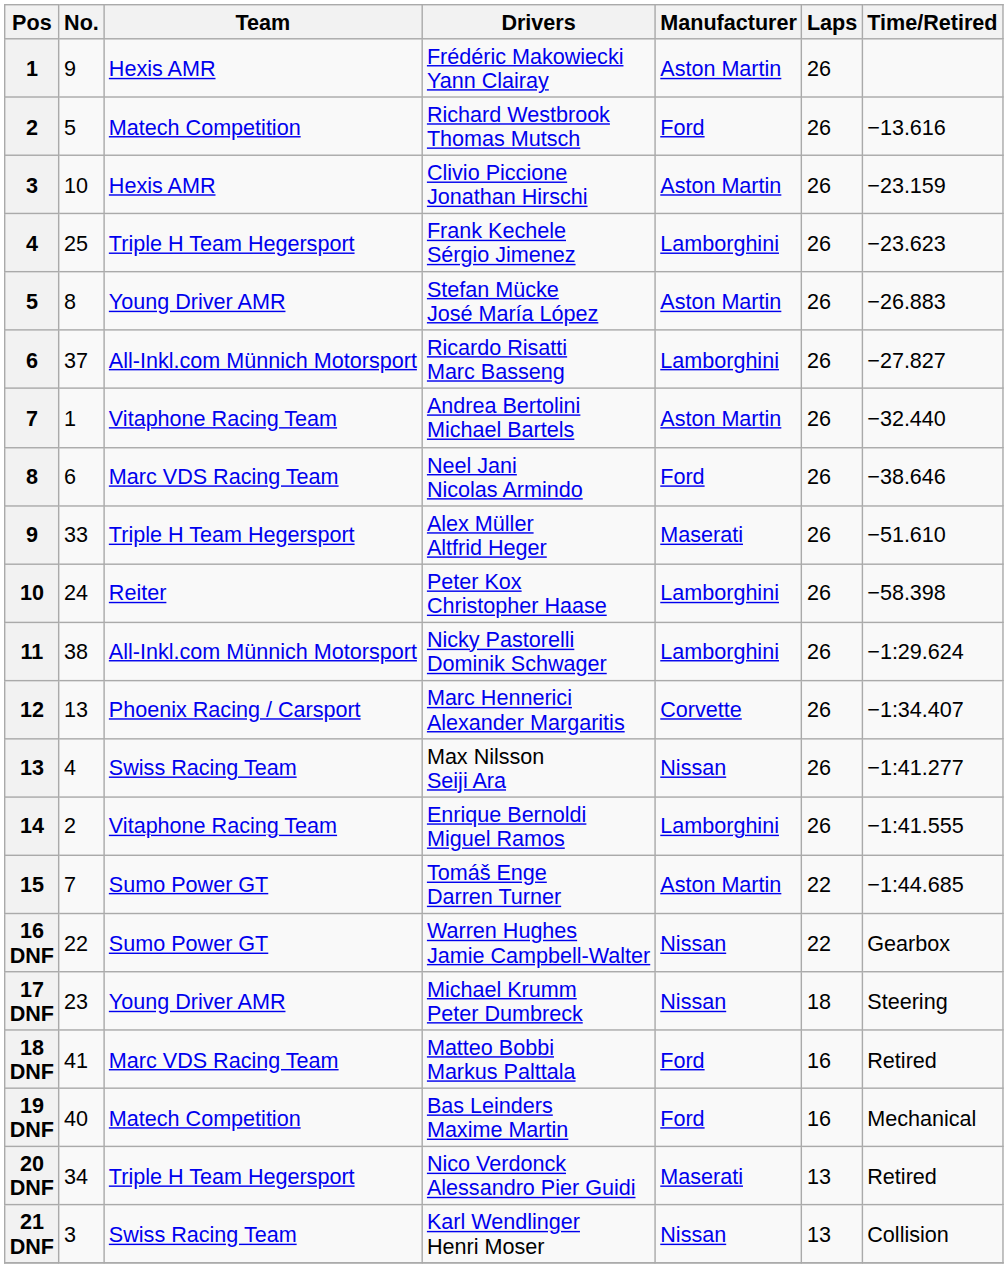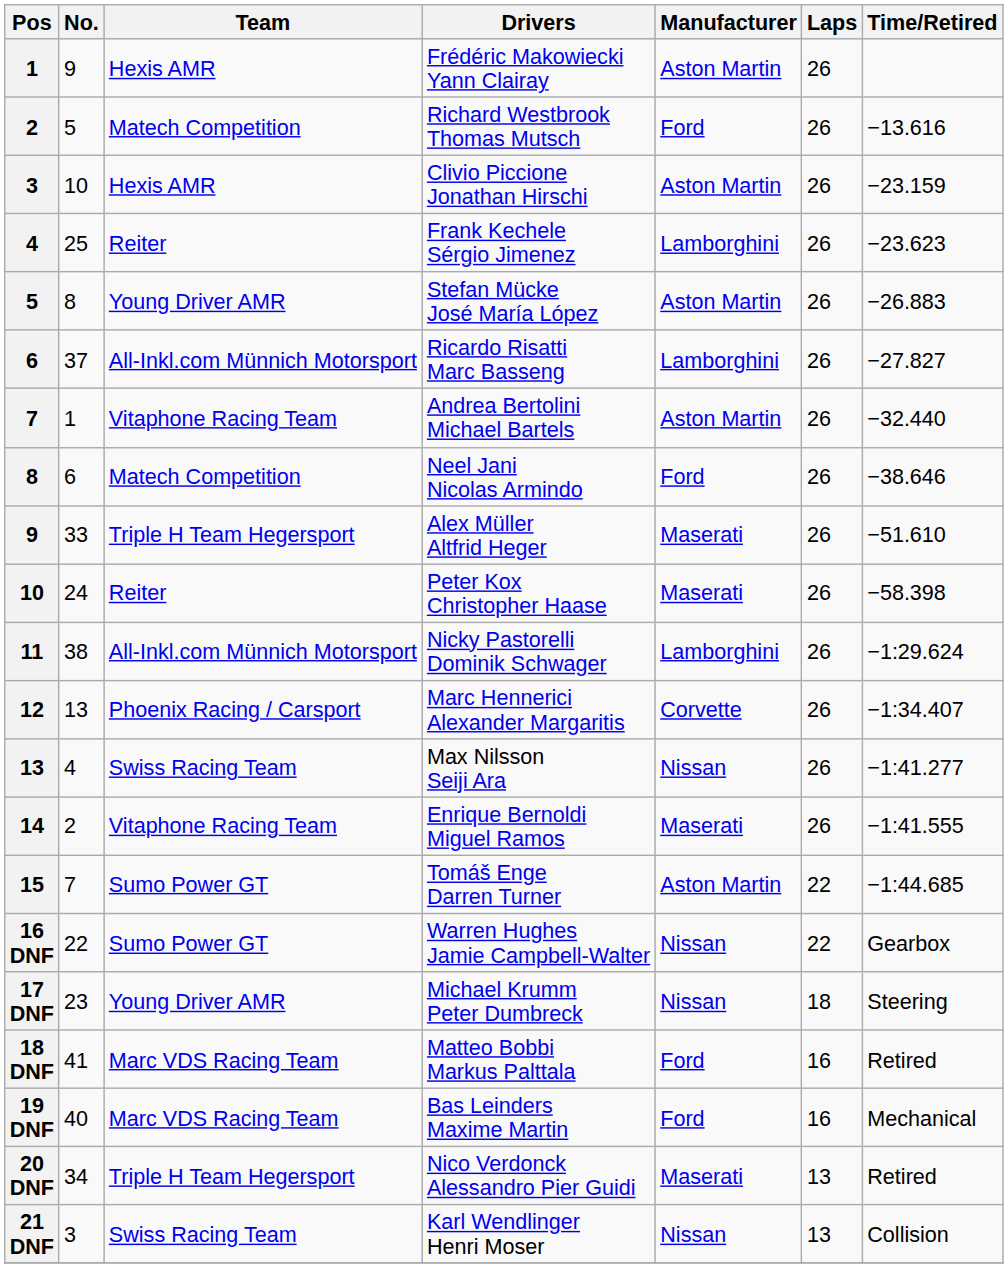 <table class="wikitable" style="font-size: 95%;">
 <tr>
 <th>Pos</th>
 <th>No.</th>
 <th>Team</th>
 <th>Drivers</th>
 <th>Manufacturer</th>
 <th>Laps</th>
 <th>Time/Retired</th>
 </tr>
 <tr>
 <th>1</th>
 <td>9</td>
 <td> <a href='#'>Hexis AMR</a></td>
 <td> <a href='#'>Frédéric Makowiecki</a><br> <a href='#'>Yann Clairay</a></td>
 <td><a href='#'>Aston Martin</a></td>
 <td>26</td>
 <td></td>
 </tr>
 <tr>
 <th>2</th>
 <td>5</td>
 <td> <a href='#'>Matech Competition</a></td>
 <td> <a href='#'>Richard Westbrook</a><br> <a href='#'>Thomas Mutsch</a></td>
 <td><a href='#'>Ford</a></td>
 <td>26</td>
 <td>−13.616</td>
 </tr>
 <tr>
 <th>3</th>
 <td>10</td>
 <td> <a href='#'>Hexis AMR</a></td>
 <td> <a href='#'>Clivio Piccione</a><br> <a href='#'>Jonathan Hirschi</a></td>
 <td><a href='#'>Aston Martin</a></td>
 <td>26</td>
 <td>−23.159</td>
 </tr>
 <tr>
 <th>4</th>
 <td>25</td>
-<td> <a href='#'>Triple H Team Hegersport</a></td>
+<td> <a href='#'>Reiter</a></td>
 <td> <a href='#'>Frank Kechele</a><br> <a href='#'>Sérgio Jimenez</a></td>
 <td><a href='#'>Lamborghini</a></td>
 <td>26</td>
 <td>−23.623</td>
 </tr>
 <tr>
 <th>5</th>
 <td>8</td>
 <td> <a href='#'>Young Driver AMR</a></td>
 <td> <a href='#'>Stefan Mücke</a><br> <a href='#'>José María López</a></td>
 <td><a href='#'>Aston Martin</a></td>
 <td>26</td>
 <td>−26.883</td>
 </tr>
 <tr>
 <th>6</th>
 <td>37</td>
 <td> <a href='#'>All-Inkl.com Münnich Motorsport</a></td>
 <td> <a href='#'>Ricardo Risatti</a><br> <a href='#'>Marc Basseng</a></td>
 <td><a href='#'>Lamborghini</a></td>
 <td>26</td>
 <td>−27.827</td>
 </tr>
 <tr>
 <th>7</th>
 <td>1</td>
 <td> <a href='#'>Vitaphone Racing Team</a></td>
 <td> <a href='#'>Andrea Bertolini</a><br> <a href='#'>Michael Bartels</a></td>
 <td><a href='#'>Aston Martin</a></td>
 <td>26</td>
 <td>−32.440</td>
 </tr>
 <tr>
 <th>8</th>
 <td>6</td>
-<td> <a href='#'>Marc VDS Racing Team</a></td>
+<td> <a href='#'>Matech Competition</a></td>
 <td> <a href='#'>Neel Jani</a><br> <a href='#'>Nicolas Armindo</a></td>
 <td><a href='#'>Ford</a></td>
 <td>26</td>
 <td>−38.646</td>
 </tr>
 <tr>
 <th>9</th>
 <td>33</td>
 <td> <a href='#'>Triple H Team Hegersport</a></td>
 <td> <a href='#'>Alex Müller</a><br> <a href='#'>Altfrid Heger</a></td>
 <td><a href='#'>Maserati</a></td>
 <td>26</td>
 <td>−51.610</td>
 </tr>
 <tr>
 <th>10</th>
 <td>24</td>
 <td> <a href='#'>Reiter</a></td>
 <td> <a href='#'>Peter Kox</a><br> <a href='#'>Christopher Haase</a></td>
-<td><a href='#'>Lamborghini</a></td>
+<td><a href='#'>Maserati</a></td>
 <td>26</td>
 <td>−58.398</td>
 </tr>
 <tr>
 <th>11</th>
 <td>38</td>
 <td> <a href='#'>All-Inkl.com Münnich Motorsport</a></td>
 <td> <a href='#'>Nicky Pastorelli</a><br> <a href='#'>Dominik Schwager</a></td>
 <td><a href='#'>Lamborghini</a></td>
 <td>26</td>
 <td>−1:29.624</td>
 </tr>
 <tr>
 <th>12</th>
 <td>13</td>
 <td> <a href='#'>Phoenix Racing / Carsport</a></td>
 <td> <a href='#'>Marc Hennerici</a><br> <a href='#'>Alexander Margaritis</a></td>
 <td><a href='#'>Corvette</a></td>
 <td>26</td>
 <td>−1:34.407</td>
 </tr>
 <tr>
 <th>13</th>
 <td>4</td>
 <td> <a href='#'>Swiss Racing Team</a></td>
 <td> Max Nilsson<br> <a href='#'>Seiji Ara</a></td>
 <td><a href='#'>Nissan</a></td>
 <td>26</td>
 <td>−1:41.277</td>
 </tr>
 <tr>
 <th>14</th>
 <td>2</td>
 <td> <a href='#'>Vitaphone Racing Team</a></td>
 <td> <a href='#'>Enrique Bernoldi</a><br> <a href='#'>Miguel Ramos</a></td>
-<td><a href='#'>Lamborghini</a></td>
+<td><a href='#'>Maserati</a></td>
 <td>26</td>
 <td>−1:41.555</td>
 </tr>
 <tr>
 <th>15</th>
 <td>7</td>
 <td> <a href='#'>Sumo Power GT</a></td>
 <td> <a href='#'>Tomáš Enge</a><br> <a href='#'>Darren Turner</a></td>
 <td><a href='#'>Aston Martin</a></td>
 <td>22</td>
 <td>−1:44.685</td>
 </tr>
 <tr>
 <th>16<br>DNF</th>
 <td>22</td>
 <td> <a href='#'>Sumo Power GT</a></td>
 <td> <a href='#'>Warren Hughes</a><br> <a href='#'>Jamie Campbell-Walter</a></td>
 <td><a href='#'>Nissan</a></td>
 <td>22</td>
 <td>Gearbox</td>
 </tr>
 <tr>
 <th>17<br>DNF</th>
 <td>23</td>
 <td> <a href='#'>Young Driver AMR</a></td>
 <td> <a href='#'>Michael Krumm</a><br> <a href='#'>Peter Dumbreck</a></td>
 <td><a href='#'>Nissan</a></td>
 <td>18</td>
 <td>Steering</td>
 </tr>
 <tr>
 <th>18<br>DNF</th>
 <td>41</td>
 <td> <a href='#'>Marc VDS Racing Team</a></td>
 <td> <a href='#'>Matteo Bobbi</a><br> <a href='#'>Markus Palttala</a></td>
 <td><a href='#'>Ford</a></td>
 <td>16</td>
 <td>Retired</td>
 </tr>
 <tr>
 <th>19<br>DNF</th>
 <td>40</td>
-<td> <a href='#'>Matech Competition</a></td>
+<td> <a href='#'>Marc VDS Racing Team</a></td>
 <td> <a href='#'>Bas Leinders</a><br> <a href='#'>Maxime Martin</a></td>
 <td><a href='#'>Ford</a></td>
 <td>16</td>
 <td>Mechanical</td>
 </tr>
 <tr>
 <th>20<br>DNF</th>
 <td>34</td>
 <td> <a href='#'>Triple H Team Hegersport</a></td>
 <td> <a href='#'>Nico Verdonck</a><br> <a href='#'>Alessandro Pier Guidi</a></td>
 <td><a href='#'>Maserati</a></td>
 <td>13</td>
 <td>Retired</td>
 </tr>
 <tr>
 <th>21<br>DNF</th>
 <td>3</td>
 <td> <a href='#'>Swiss Racing Team</a></td>
 <td> <a href='#'>Karl Wendlinger</a><br> Henri Moser</td>
 <td><a href='#'>Nissan</a></td>
 <td>13</td>
 <td>Collision</td>
 </tr>
 <tr>
 </tr>
 </table>
